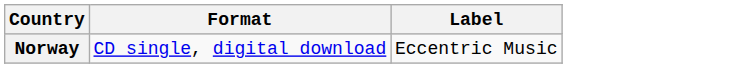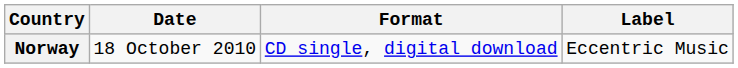 <table class="wikitable plainrowheaders">
 <tr>
 <th scope="col">Country</th>
+<th scope="col">Date</th>
 <th scope="col">Format</th>
 <th scope="col">Label</th>
 </tr>
 <tr>
 <th scope="row">Norway</th>
+<td>18 October 2010</td>
 <td><a href='#'>CD single</a>, <a href='#'>digital download</a></td>
 <td>Eccentric Music</td>
 </tr>
 </table>
